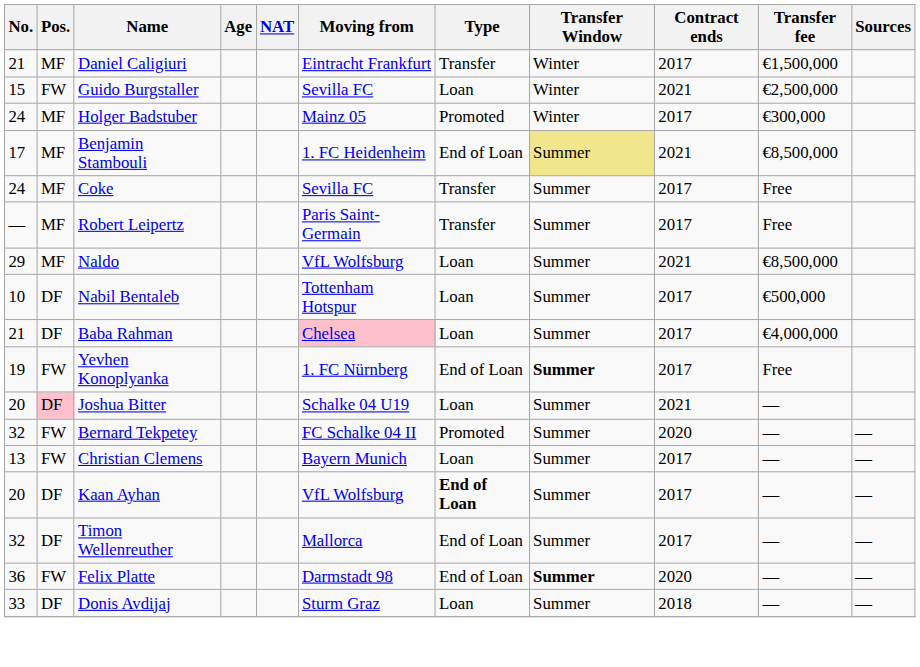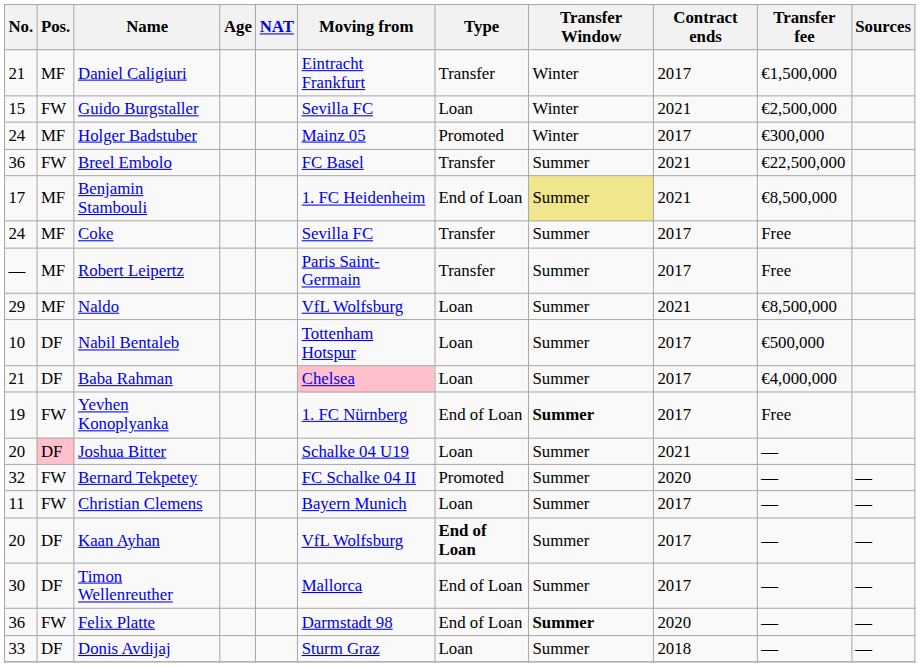 <table class="wikitable">
 <tr>
 <th>No.</th>
 <th>Pos.</th>
 <th>Name</th>
 <th>Age</th>
 <th><a href='#'>NAT</a></th>
 <th>Moving from</th>
 <th>Type</th>
 <th>Transfer Window</th>
 <th>Contract ends</th>
 <th>Transfer fee</th>
 <th>Sources</th>
 </tr>
 <tr>
 <td>21</td>
 <td>MF</td>
 <td><a href='#'>Daniel Caligiuri</a></td>
 <td></td>
 <td></td>
 <td><a href='#'>Eintracht Frankfurt</a></td>
 <td>Transfer</td>
 <td>Winter</td>
 <td>2017</td>
 <td>€1,500,000</td>
 <td></td>
 </tr>
 <tr>
 <td>15</td>
 <td>FW</td>
 <td><a href='#'>Guido Burgstaller</a></td>
 <td></td>
 <td></td>
 <td><a href='#'>Sevilla FC</a></td>
 <td>Loan</td>
 <td>Winter</td>
 <td>2021</td>
 <td>€2,500,000</td>
 <td></td>
 </tr>
 <tr>
 <td>24</td>
 <td>MF</td>
 <td><a href='#'>Holger Badstuber</a></td>
 <td></td>
 <td></td>
 <td><a href='#'>Mainz 05</a></td>
 <td>Promoted</td>
 <td>Winter</td>
 <td>2017</td>
 <td>€300,000</td>
+<td></td>
+</tr>
+<tr>
+<td>36</td>
+<td>FW</td>
+<td><a href='#'>Breel Embolo</a></td>
+<td></td>
+<td></td>
+<td><a href='#'>FC Basel</a></td>
+<td>Transfer</td>
+<td>Summer</td>
+<td>2021</td>
+<td>€22,500,000</td>
 <td></td>
 </tr>
 <tr>
 <td>17</td>
 <td>MF</td>
 <td><a href='#'>Benjamin Stambouli</a></td>
 <td></td>
 <td></td>
 <td><a href='#'>1. FC Heidenheim</a></td>
 <td>End of Loan</td>
 <td style="background: khaki;">Summer</td>
 <td>2021</td>
 <td>€8,500,000</td>
 <td></td>
 </tr>
 <tr>
 <td>24</td>
 <td>MF</td>
 <td><a href='#'>Coke</a></td>
 <td></td>
 <td></td>
 <td><a href='#'>Sevilla FC</a></td>
 <td>Transfer</td>
 <td>Summer</td>
 <td>2017</td>
 <td>Free</td>
 <td></td>
 </tr>
 <tr>
 <td>—</td>
 <td>MF</td>
 <td><a href='#'>Robert Leipertz</a></td>
 <td></td>
 <td></td>
 <td><a href='#'>Paris Saint-Germain</a></td>
 <td>Transfer</td>
 <td>Summer</td>
 <td>2017</td>
 <td>Free</td>
 <td></td>
 </tr>
 <tr>
 <td>29</td>
 <td>MF</td>
 <td><a href='#'>Naldo</a></td>
 <td></td>
 <td></td>
 <td><a href='#'>VfL Wolfsburg</a></td>
 <td>Loan</td>
 <td>Summer</td>
 <td>2021</td>
 <td>€8,500,000</td>
 <td></td>
 </tr>
 <tr>
 <td>10</td>
 <td>DF</td>
 <td><a href='#'>Nabil Bentaleb</a></td>
 <td></td>
 <td></td>
 <td><a href='#'>Tottenham Hotspur</a></td>
 <td>Loan</td>
 <td>Summer</td>
 <td>2017</td>
 <td>€500,000</td>
 <td></td>
 </tr>
 <tr>
 <td>21</td>
 <td>DF</td>
 <td><a href='#'>Baba Rahman</a></td>
 <td></td>
 <td></td>
 <td style="background: pink;"><a href='#'>Chelsea</a></td>
 <td>Loan</td>
 <td>Summer</td>
 <td>2017</td>
 <td>€4,000,000</td>
 <td></td>
 </tr>
 <tr>
 <td>19</td>
 <td>FW</td>
 <td><a href='#'>Yevhen Konoplyanka</a></td>
 <td></td>
 <td></td>
 <td><a href='#'>1. FC Nürnberg</a></td>
 <td>End of Loan</td>
 <td><strong>Summer</strong></td>
 <td>2017</td>
 <td>Free</td>
 <td></td>
 </tr>
 <tr>
 <td>20</td>
 <td style="background: pink;">DF</td>
 <td><a href='#'>Joshua Bitter</a></td>
 <td></td>
 <td></td>
 <td><a href='#'>Schalke 04 U19</a></td>
 <td>Loan</td>
 <td>Summer</td>
 <td>2021</td>
 <td>—</td>
 <td></td>
 </tr>
 <tr>
 <td>32</td>
 <td>FW</td>
 <td><a href='#'>Bernard Tekpetey</a></td>
 <td></td>
 <td></td>
 <td><a href='#'>FC Schalke 04 II</a></td>
 <td>Promoted</td>
 <td>Summer</td>
 <td>2020</td>
 <td>—</td>
 <td>—</td>
 </tr>
 <tr>
-<td>13</td>
+<td>11</td>
 <td>FW</td>
 <td><a href='#'>Christian Clemens</a></td>
 <td></td>
 <td></td>
 <td><a href='#'>Bayern Munich</a></td>
 <td>Loan</td>
 <td>Summer</td>
 <td>2017</td>
 <td>—</td>
 <td>—</td>
 </tr>
 <tr>
 <td>20</td>
 <td>DF</td>
 <td><a href='#'>Kaan Ayhan</a></td>
 <td></td>
 <td></td>
 <td><a href='#'>VfL Wolfsburg</a></td>
 <td><strong>End of Loan</strong></td>
 <td>Summer</td>
 <td>2017</td>
 <td>—</td>
 <td>—</td>
 </tr>
 <tr>
-<td>32</td>
+<td>30</td>
 <td>DF</td>
 <td><a href='#'>Timon Wellenreuther</a></td>
 <td></td>
 <td></td>
 <td><a href='#'>Mallorca</a></td>
 <td>End of Loan</td>
 <td>Summer</td>
 <td>2017</td>
 <td>—</td>
 <td>—</td>
 </tr>
 <tr>
 <td>36</td>
 <td>FW</td>
 <td><a href='#'>Felix Platte</a></td>
 <td></td>
 <td></td>
 <td><a href='#'>Darmstadt 98</a></td>
 <td>End of Loan</td>
 <td><strong>Summer</strong></td>
 <td>2020</td>
 <td>—</td>
 <td>—</td>
 </tr>
 <tr>
 <td>33</td>
 <td>DF</td>
 <td><a href='#'>Donis Avdijaj</a></td>
 <td></td>
 <td></td>
 <td><a href='#'>Sturm Graz</a></td>
 <td>Loan</td>
 <td>Summer</td>
 <td>2018</td>
 <td>—</td>
 <td>—</td>
 </tr>
 <tr>
 </tr>
 </table>
